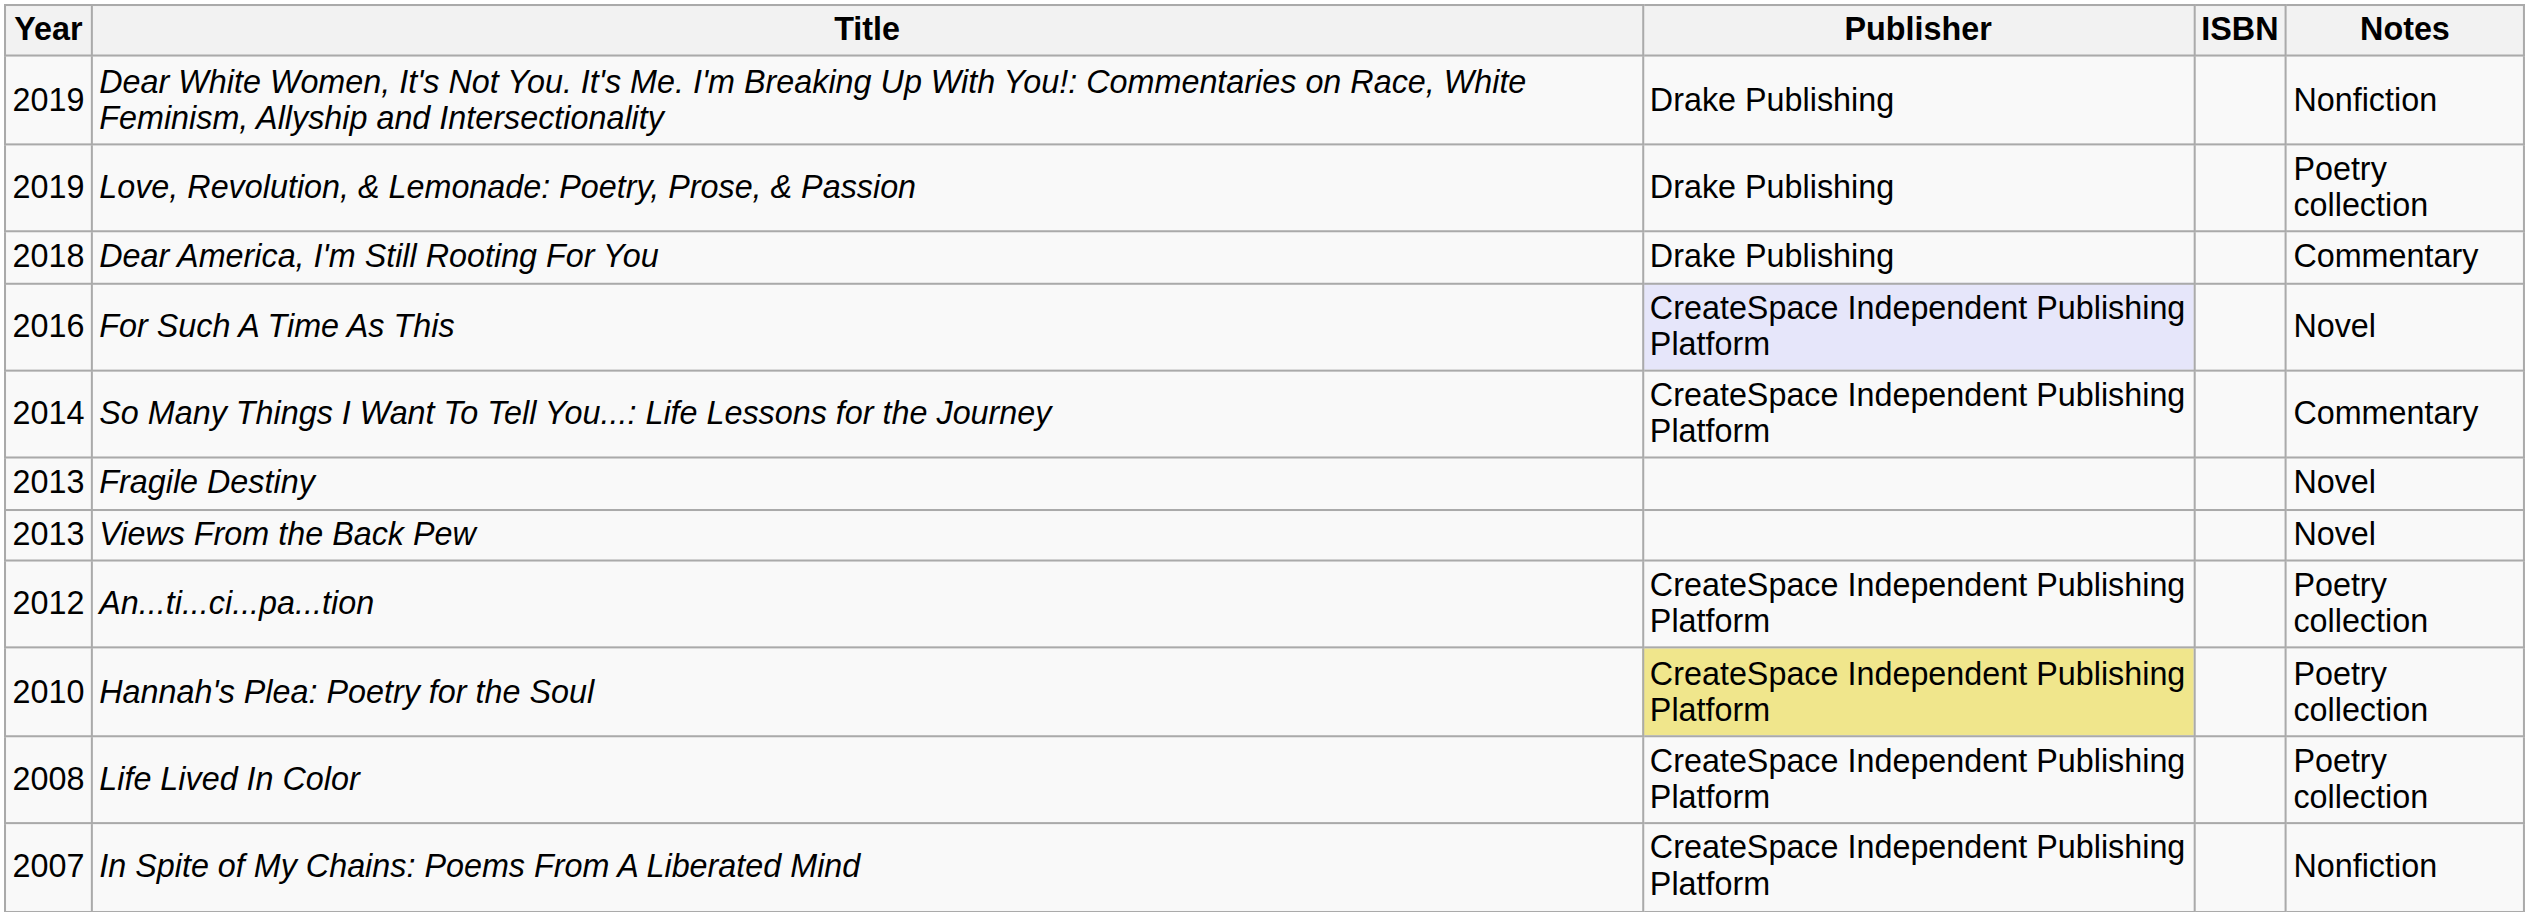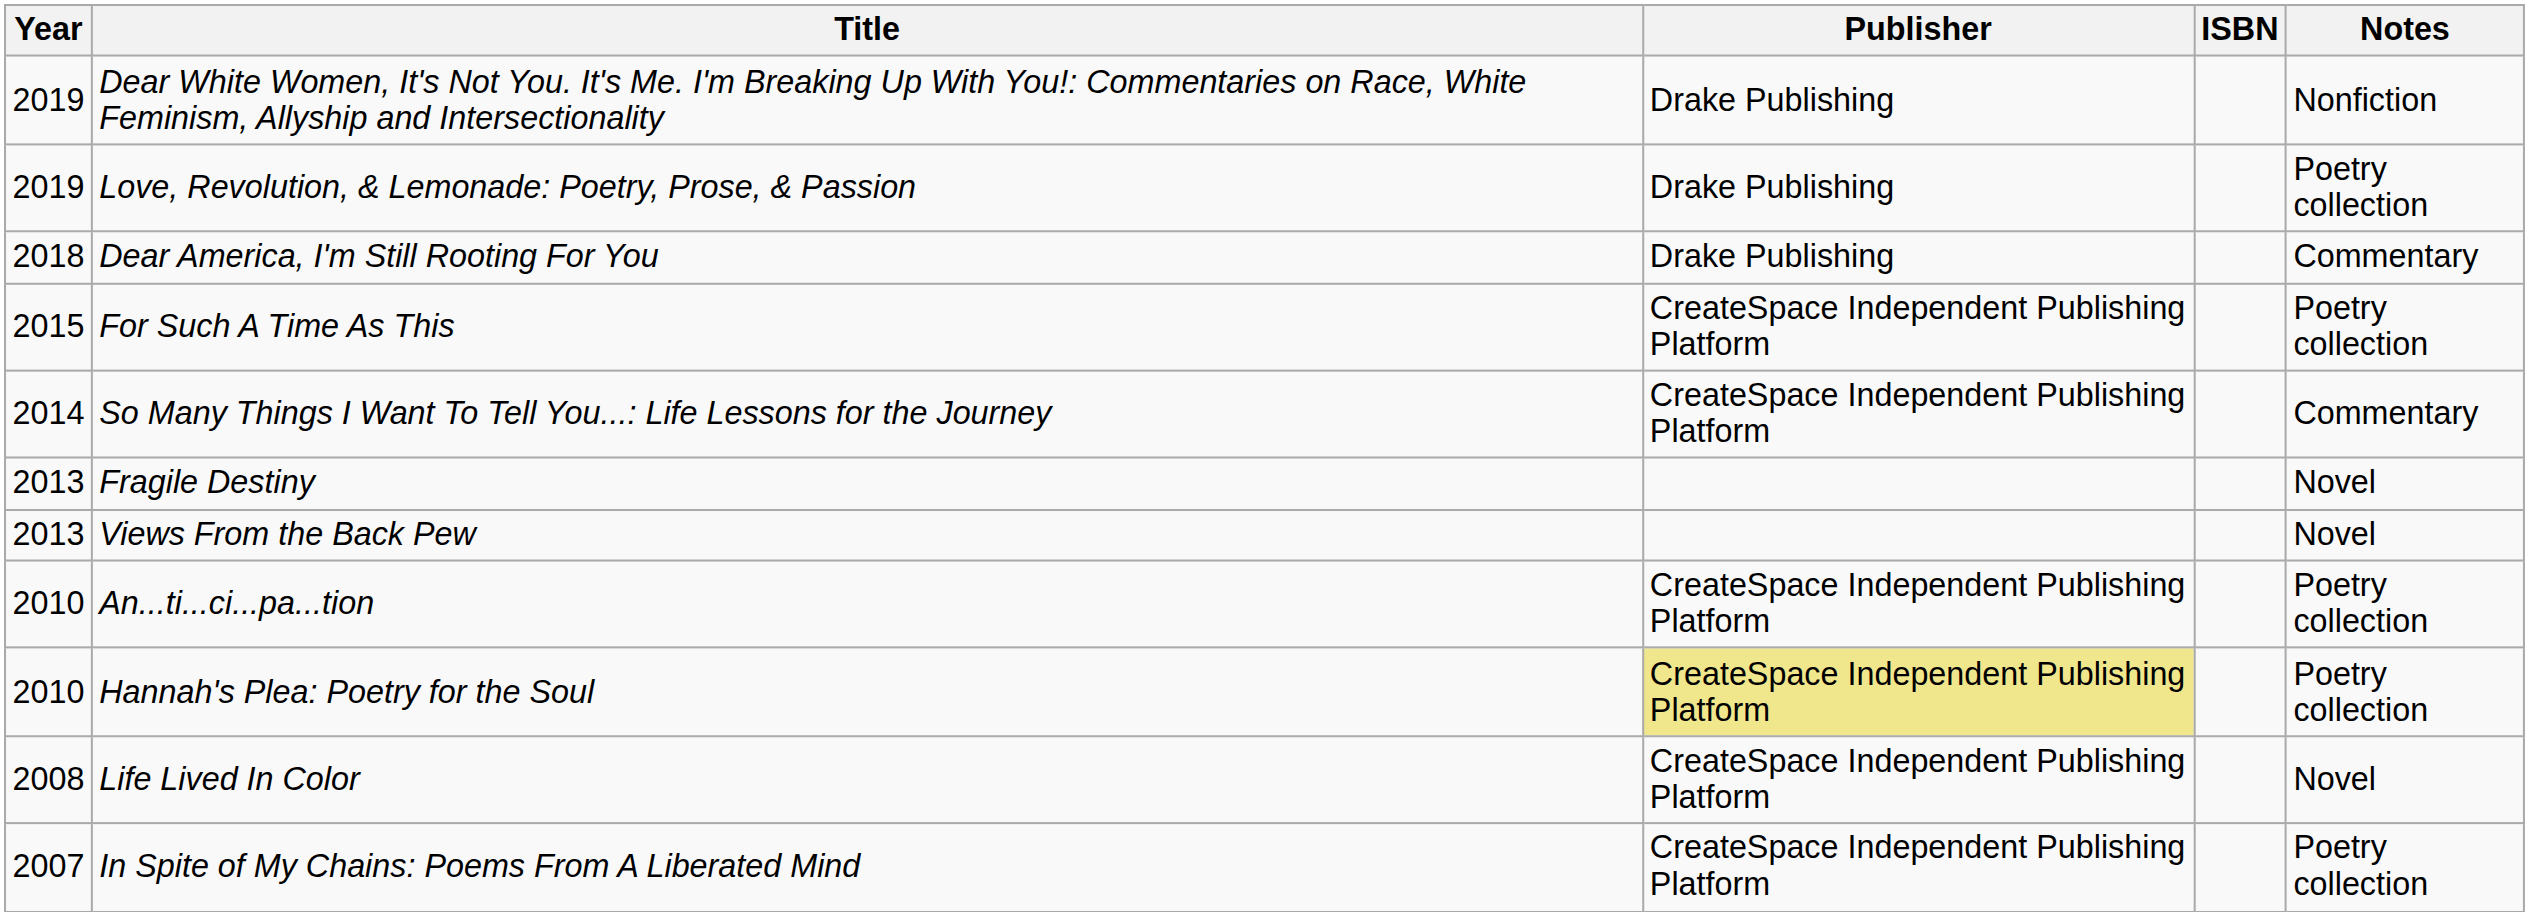 <table class="wikitable sortable">
 <tr>
 <th>Year</th>
 <th>Title</th>
 <th>Publisher</th>
 <th>ISBN</th>
 <th>Notes</th>
 </tr>
 <tr>
 <td>2019</td>
 <td><em>Dear White Women, It's Not You. It's Me. I'm Breaking Up With You!: Commentaries on Race, White Feminism, Allyship and Intersectionality</em></td>
 <td>Drake Publishing</td>
 <td></td>
 <td>Nonfiction</td>
 </tr>
 <tr>
 <td>2019</td>
 <td><em>Love, Revolution, & Lemonade: Poetry, Prose, & Passion</em></td>
 <td>Drake Publishing</td>
 <td></td>
 <td>Poetry collection</td>
 </tr>
 <tr>
 <td>2018</td>
 <td><em>Dear America, I'm Still Rooting For You</em></td>
 <td>Drake Publishing</td>
 <td></td>
 <td>Commentary</td>
 </tr>
 <tr>
-<td>2016</td>
+<td>2015</td>
 <td><em>For Such A Time As This</em></td>
-<td style="background: lavender;">CreateSpace Independent Publishing Platform</td>
+<td>CreateSpace Independent Publishing Platform</td>
 <td></td>
-<td>Novel</td>
+<td>Poetry collection</td>
 </tr>
 <tr>
 <td>2014</td>
 <td><em>So Many Things I Want To Tell You...: Life Lessons for the Journey</em></td>
 <td>CreateSpace Independent Publishing Platform</td>
 <td></td>
 <td>Commentary</td>
 </tr>
 <tr>
 <td>2013</td>
 <td><em>Fragile Destiny</em></td>
 <td></td>
 <td></td>
 <td>Novel</td>
 </tr>
 <tr>
 <td>2013</td>
 <td><em>Views From the Back Pew</em></td>
 <td></td>
 <td></td>
 <td>Novel</td>
 </tr>
 <tr>
-<td>2012</td>
+<td>2010</td>
 <td><em>An...ti...ci...pa...tion</em></td>
 <td>CreateSpace Independent Publishing Platform</td>
 <td></td>
 <td>Poetry collection</td>
 </tr>
 <tr>
 <td>2010</td>
 <td><em>Hannah's Plea: Poetry for the Soul</em></td>
 <td style="background: khaki;">CreateSpace Independent Publishing Platform</td>
 <td></td>
 <td>Poetry collection</td>
 </tr>
 <tr>
 <td>2008</td>
 <td><em>Life Lived In Color</em></td>
 <td>CreateSpace Independent Publishing Platform</td>
 <td></td>
-<td>Poetry collection</td>
+<td>Novel</td>
 </tr>
 <tr>
 <td>2007</td>
 <td><em>In Spite of My Chains: Poems From A Liberated Mind</em></td>
 <td>CreateSpace Independent Publishing Platform</td>
 <td></td>
-<td>Nonfiction</td>
+<td>Poetry collection</td>
 </tr>
 </table>
